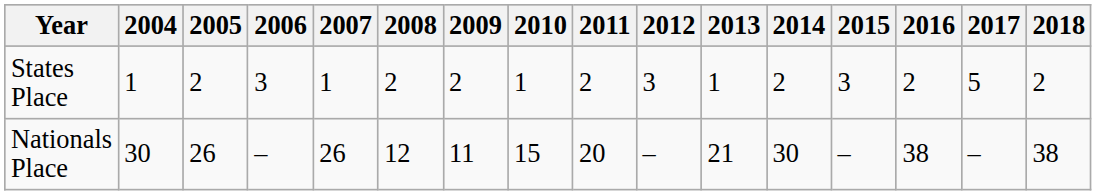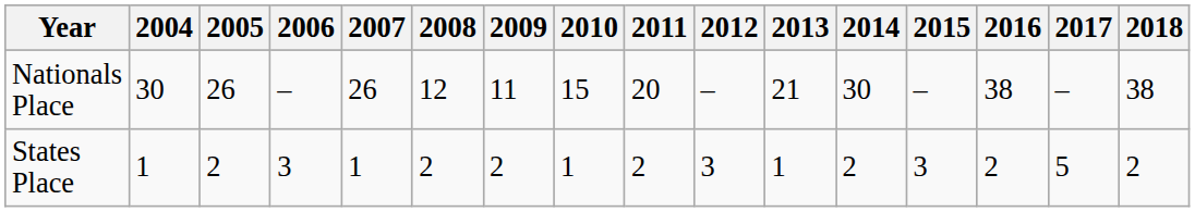 <table class="wikitable">
 <tr>
 <th>Year</th>
 <th>2004</th>
 <th>2005</th>
 <th>2006</th>
 <th>2007</th>
 <th>2008</th>
 <th>2009</th>
 <th>2010</th>
 <th>2011</th>
 <th>2012</th>
 <th>2013</th>
 <th>2014</th>
 <th>2015</th>
 <th>2016</th>
 <th>2017</th>
 <th>2018</th>
 </tr>
 <tr>
+<td>Nationals Place</td>
+<td>30</td>
+<td>26</td>
+<td>–</td>
+<td>26</td>
+<td>12</td>
+<td>11</td>
+<td>15</td>
+<td>20</td>
+<td>–</td>
+<td>21</td>
+<td>30</td>
+<td>–</td>
+<td>38</td>
+<td>–</td>
+<td>38</td>
+</tr>
+<tr>
 <td>States Place</td>
 <td>1</td>
 <td>2</td>
 <td>3</td>
 <td>1</td>
 <td>2</td>
 <td>2</td>
 <td>1</td>
 <td>2</td>
 <td>3</td>
 <td>1</td>
 <td>2</td>
 <td>3</td>
 <td>2</td>
 <td>5</td>
 <td>2</td>
 </tr>
-<tr>
-<td>Nationals Place</td>
-<td>30</td>
-<td>26</td>
-<td>–</td>
-<td>26</td>
-<td>12</td>
-<td>11</td>
-<td>15</td>
-<td>20</td>
-<td>–</td>
-<td>21</td>
-<td>30</td>
-<td>–</td>
-<td>38</td>
-<td>–</td>
-<td>38</td>
-</tr>
 </table>
